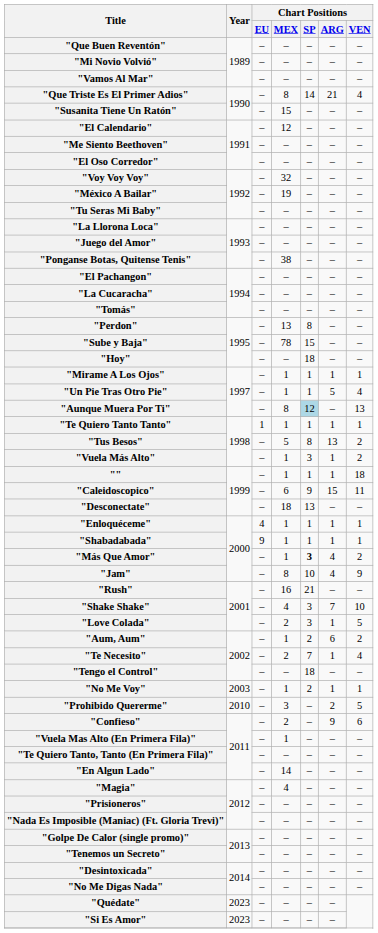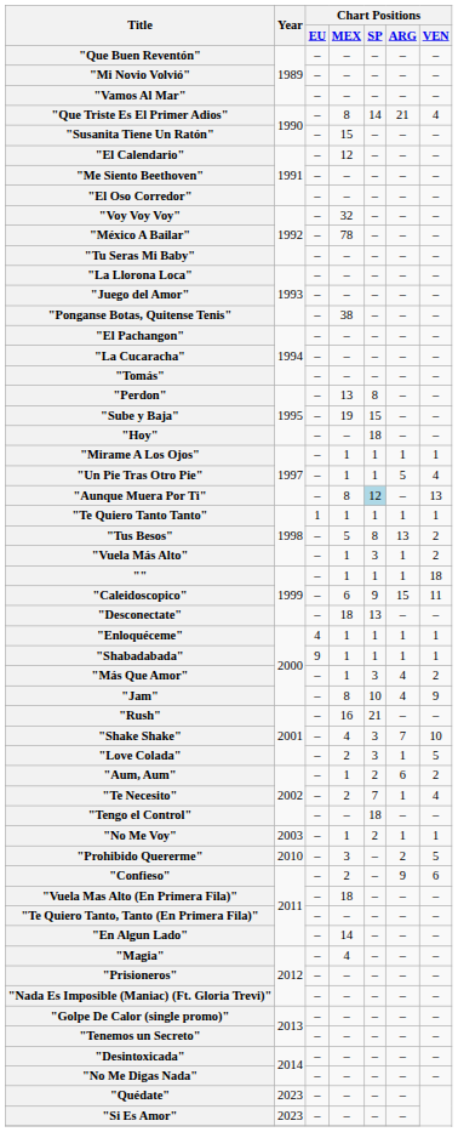 <table class="wikitable plainrowheaders" style="text-align:center;">
 <tr>
 <th rowspan="2">Title</th>
 <th rowspan="2">Year</th>
 <th colspan="5">Chart Positions</th>
 </tr>
 <tr>
 <th width="20"><a href='#'>EU</a></th>
 <th width="20"><a href='#'>MEX</a></th>
 <th width="20"><a href='#'>SP</a></th>
 <th width="20"><a href='#'>ARG</a></th>
 <th width="20"><a href='#'>VEN</a></th>
 </tr>
 <tr>
 <th scope="row">"Que Buen Reventón"</th>
 <td rowspan="3">1989</td>
 <td align="center">–</td>
 <td align="center">–</td>
 <td align="center">–</td>
 <td align="center">–</td>
 <td align="center">–</td>
 </tr>
 <tr>
 <th scope="row">"Mi Novio Volvió"</th>
 <td align="center">–</td>
 <td align="center">–</td>
 <td align="center">–</td>
 <td align="center">–</td>
 <td align="center">–</td>
 </tr>
 <tr>
 <th scope="row">"Vamos Al Mar"</th>
 <td align="center">–</td>
 <td align="center">–</td>
 <td align="center">–</td>
 <td align="center">–</td>
 <td align="center">–</td>
 </tr>
 <tr>
 <th scope="row">"Que Triste Es El Primer Adios"</th>
 <td rowspan="2">1990</td>
 <td align="center">–</td>
 <td align="center">8</td>
 <td align="center">14</td>
 <td align="center">21</td>
 <td align="center">4</td>
 </tr>
 <tr>
 <th scope="row">"Susanita Tiene Un Ratón"</th>
 <td align="center">–</td>
 <td align="center">15</td>
 <td align="center">–</td>
 <td align="center">–</td>
 <td align="center">–</td>
 </tr>
 <tr>
 <th scope="row">"El Calendario"</th>
 <td rowspan="3">1991</td>
 <td align="center">–</td>
 <td align="center">12</td>
 <td align="center">–</td>
 <td align="center">–</td>
 <td align="center">–</td>
 </tr>
 <tr>
 <th scope="row">"Me Siento Beethoven"</th>
 <td align="center">–</td>
 <td align="center">–</td>
 <td align="center">–</td>
 <td align="center">–</td>
 <td align="center">–</td>
 </tr>
 <tr>
 <th scope="row">"El Oso Corredor"</th>
 <td align="center">–</td>
 <td align="center">–</td>
 <td align="center">–</td>
 <td align="center">–</td>
 <td align="center">–</td>
 </tr>
 <tr>
 <th scope="row">"Voy Voy Voy"</th>
 <td rowspan="3">1992</td>
 <td align="center">–</td>
 <td align="center">32</td>
 <td align="center">–</td>
 <td align="center">–</td>
 <td align="center">–</td>
 </tr>
 <tr>
 <th scope="row">"México A Bailar"</th>
 <td align="center">–</td>
-<td align="center">19</td>
+<td align="center">78</td>
 <td align="center">–</td>
 <td align="center">–</td>
 <td align="center">–</td>
 </tr>
 <tr>
 <th scope="row">"Tu Seras Mi Baby"</th>
 <td align="center">–</td>
 <td align="center">–</td>
 <td align="center">–</td>
 <td align="center">–</td>
 <td align="center">–</td>
 </tr>
 <tr>
 <th scope="row">"La Llorona Loca"</th>
 <td rowspan="3">1993</td>
 <td align="center">–</td>
 <td align="center">–</td>
 <td align="center">–</td>
 <td align="center">–</td>
 <td align="center">–</td>
 </tr>
 <tr>
 <th scope="row">"Juego del Amor"</th>
 <td align="center">–</td>
 <td align="center">–</td>
 <td align="center">–</td>
 <td align="center">–</td>
 <td align="center">–</td>
 </tr>
 <tr>
 <th scope="row">"Ponganse Botas, Quitense Tenis"</th>
 <td align="center">–</td>
 <td align="center">38</td>
 <td align="center">–</td>
 <td align="center">–</td>
 <td align="center">–</td>
 </tr>
 <tr>
 <th scope="row">"El Pachangon"</th>
 <td rowspan="3">1994</td>
 <td align="center">–</td>
 <td align="center">–</td>
 <td align="center">–</td>
 <td align="center">–</td>
 <td align="center">–</td>
 </tr>
 <tr>
 <th scope="row">"La Cucaracha"</th>
 <td align="center">–</td>
 <td align="center">–</td>
 <td align="center">–</td>
 <td align="center">–</td>
 <td align="center">–</td>
 </tr>
 <tr>
 <th scope="row">"Tomás"</th>
 <td align="center">–</td>
 <td align="center">–</td>
 <td align="center">–</td>
 <td align="center">–</td>
 <td align="center">–</td>
 </tr>
 <tr>
 <th scope="row">"Perdon"</th>
 <td rowspan="3">1995</td>
 <td align="center">–</td>
 <td align="center">13</td>
 <td align="center">8</td>
 <td align="center">–</td>
 <td align="center">–</td>
 </tr>
 <tr>
 <th scope="row">"Sube y Baja"</th>
 <td align="center">–</td>
-<td align="center">78</td>
+<td align="center">19</td>
 <td align="center">15</td>
 <td align="center">–</td>
 <td align="center">–</td>
 </tr>
 <tr>
 <th scope="row">"Hoy"</th>
 <td align="center">–</td>
 <td align="center">–</td>
 <td align="center">18</td>
 <td align="center">–</td>
 <td align="center">–</td>
 </tr>
 <tr>
 <th scope="row">"Mirame A Los Ojos"</th>
 <td rowspan="3">1997</td>
 <td align="center">–</td>
 <td align="center">1</td>
 <td align="center">1</td>
 <td align="center">1</td>
 <td align="center">1</td>
 </tr>
 <tr>
 <th scope="row">"Un Pie Tras Otro Pie"</th>
 <td align="center">–</td>
 <td align="center">1</td>
 <td align="center">1</td>
 <td align="center">5</td>
 <td align="center">4</td>
 </tr>
 <tr>
 <th scope="row">"Aunque Muera Por Ti"</th>
 <td align="center">–</td>
 <td align="center">8</td>
 <td align="center" style="background: lightblue;">12</td>
 <td align="center">–</td>
 <td align="center">13</td>
 </tr>
 <tr>
 <th scope="row">"Te Quiero Tanto Tanto"</th>
 <td rowspan="3">1998</td>
 <td align="center">1</td>
 <td align="center">1</td>
 <td align="center">1</td>
 <td align="center">1</td>
 <td align="center">1</td>
 </tr>
 <tr>
 <th scope="row">"Tus Besos"</th>
 <td align="center">–</td>
 <td align="center">5</td>
 <td align="center">8</td>
 <td align="center">13</td>
 <td align="center">2</td>
 </tr>
 <tr>
 <th scope="row">"Vuela Más Alto"</th>
 <td align="center">–</td>
 <td align="center">1</td>
 <td align="center">3</td>
 <td align="center">1</td>
 <td align="center">2</td>
 </tr>
 <tr>
 <th scope="row">""</th>
 <td rowspan="3">1999</td>
 <td align="center">–</td>
 <td align="center">1</td>
 <td align="center">1</td>
 <td align="center">1</td>
 <td align="center">18</td>
 </tr>
 <tr>
 <th scope="row">"Caleidoscopico"</th>
 <td align="center">–</td>
 <td align="center">6</td>
 <td align="center">9</td>
 <td align="center">15</td>
 <td align="center">11</td>
 </tr>
 <tr>
 <th scope="row">"Desconectate"</th>
 <td align="center">–</td>
 <td align="center">18</td>
 <td align="center">13</td>
 <td align="center">–</td>
 <td align="center">–</td>
 </tr>
 <tr>
 <th scope="row">"Enloquéceme"</th>
 <td rowspan="4">2000</td>
 <td align="center">4</td>
 <td align="center">1</td>
 <td align="center">1</td>
 <td align="center">1</td>
 <td align="center">1</td>
 </tr>
 <tr>
 <th scope="row">"Shabadabada"</th>
 <td align="center">9</td>
 <td align="center">1</td>
 <td align="center">1</td>
 <td align="center">1</td>
 <td align="center">1</td>
 </tr>
 <tr>
 <th scope="row">"Más Que Amor"</th>
 <td align="center">–</td>
 <td align="center">1</td>
-<td align="center"><strong>3</strong></td>
+<td align="center">3</td>
 <td align="center">4</td>
 <td align="center">2</td>
 </tr>
 <tr>
 <th scope="row">"Jam"</th>
 <td align="center">–</td>
 <td align="center">8</td>
 <td align="center">10</td>
 <td align="center">4</td>
 <td align="center">9</td>
 </tr>
 <tr>
 <th scope="row">"Rush"</th>
 <td rowspan="3">2001</td>
 <td align="center">–</td>
 <td align="center">16</td>
 <td align="center">21</td>
 <td align="center">–</td>
 <td align="center">–</td>
 </tr>
 <tr>
 <th scope="row">"Shake Shake"</th>
 <td align="center">–</td>
 <td align="center">4</td>
 <td align="center">3</td>
 <td align="center">7</td>
 <td align="center">10</td>
 </tr>
 <tr>
 <th scope="row">"Love Colada"</th>
 <td align="center">–</td>
 <td align="center">2</td>
 <td align="center">3</td>
 <td align="center">1</td>
 <td align="center">5</td>
 </tr>
 <tr>
 <th scope="row">"Aum, Aum"</th>
 <td rowspan="3">2002</td>
 <td align="center">–</td>
 <td align="center">1</td>
 <td align="center">2</td>
 <td align="center">6</td>
 <td align="center">2</td>
 </tr>
 <tr>
 <th scope="row">"Te Necesito"</th>
 <td align="center">–</td>
 <td align="center">2</td>
 <td align="center">7</td>
 <td align="center">1</td>
 <td align="center">4</td>
 </tr>
 <tr>
 <th scope="row">"Tengo el Control"</th>
 <td align="center">–</td>
 <td align="center">–</td>
 <td align="center">18</td>
 <td align="center">–</td>
 <td align="center">–</td>
 </tr>
 <tr>
 <th scope="row">"No Me Voy"</th>
 <td>2003</td>
 <td align="center">–</td>
 <td align="center">1</td>
 <td align="center">2</td>
 <td align="center">1</td>
 <td align="center">1</td>
 </tr>
 <tr>
 <th scope="row">"Prohibido Quererme"</th>
 <td>2010</td>
 <td align="center">–</td>
 <td align="center">3</td>
 <td align="center">–</td>
 <td align="center">2</td>
 <td align="center">5</td>
 </tr>
 <tr>
 <th scope="row">"Confieso"</th>
 <td rowspan="4">2011</td>
 <td align="center">–</td>
 <td align="center">2</td>
 <td align="center">–</td>
 <td align="center">9</td>
 <td align="center">6</td>
 </tr>
 <tr>
 <th scope="row">"Vuela Mas Alto (En Primera Fila)"</th>
 <td align="center">–</td>
-<td align="center">1</td>
+<td align="center">18</td>
 <td align="center">–</td>
 <td align="center">–</td>
 <td align="center">–</td>
 </tr>
 <tr>
 <th scope="row">"Te Quiero Tanto, Tanto (En Primera Fila)"</th>
 <td align="center">–</td>
 <td align="center">–</td>
 <td align="center">–</td>
 <td align="center">–</td>
 <td align="center">–</td>
 </tr>
 <tr>
 <th scope="row">"En Algun Lado"</th>
 <td align="center">–</td>
 <td align="center">14</td>
 <td align="center">–</td>
 <td align="center">–</td>
 <td align="center">–</td>
 </tr>
 <tr>
 <th scope="row">"Magia"</th>
 <td rowspan="3">2012</td>
 <td align="center">–</td>
 <td align="center">4</td>
 <td align="center">–</td>
 <td align="center">–</td>
 <td align="center">–</td>
 </tr>
 <tr>
 <th scope="row">"Prisioneros"</th>
 <td align="center">–</td>
 <td align="center">–</td>
 <td align="center">–</td>
 <td align="center">–</td>
 <td align="center">–</td>
 </tr>
 <tr>
 <th scope="row">"Nada Es Imposible (Maniac) (Ft. Gloria Trevi)"</th>
 <td align="center">–</td>
 <td align="center">–</td>
 <td align="center">–</td>
 <td align="center">–</td>
 <td align="center">–</td>
 </tr>
 <tr>
 <th scope="row">"Golpe De Calor (single promo)"</th>
 <td rowspan="2">2013</td>
 <td align="center">–</td>
 <td align="center">–</td>
 <td align="center">–</td>
 <td align="center">–</td>
 <td align="center">–</td>
 </tr>
 <tr>
 <th scope="row">"Tenemos un Secreto"</th>
 <td align="center">–</td>
 <td align="center">–</td>
 <td align="center">–</td>
 <td align="center">–</td>
 <td align="center">–</td>
 </tr>
 <tr>
 <th scope="row">"Desintoxicada"</th>
 <td rowspan="2">2014</td>
 <td align="center">–</td>
 <td align="center">–</td>
 <td align="center">–</td>
 <td align="center">–</td>
 <td align="center">–</td>
 </tr>
 <tr>
 <th scope="row">"No Me Digas Nada"</th>
 <td align="center">–</td>
 <td align="center">–</td>
 <td align="center">–</td>
 <td align="center">–</td>
 <td align="center">–</td>
 </tr>
 <tr>
 <th scope="row">"Quédate"</th>
 <td align="center">2023</td>
 <td align="center">–</td>
 <td align="center">–</td>
 <td align="center">–</td>
 <td align="center">–</td>
 </tr>
 <tr>
 <th scope="row">"Si Es Amor"</th>
 <td align="center">2023</td>
 <td align="center">–</td>
 <td align="center">–</td>
 <td align="center">–</td>
 <td align="center">–</td>
 </tr>
 <tr>
 </tr>
 </table>
